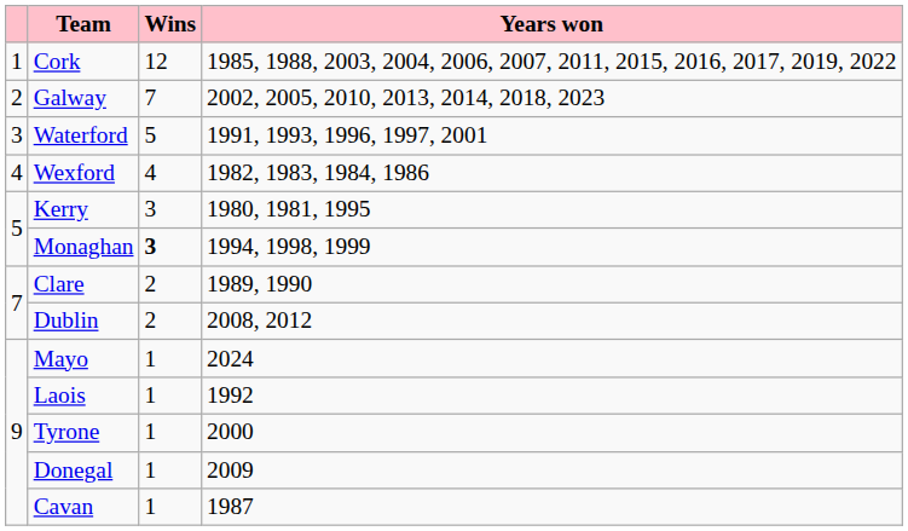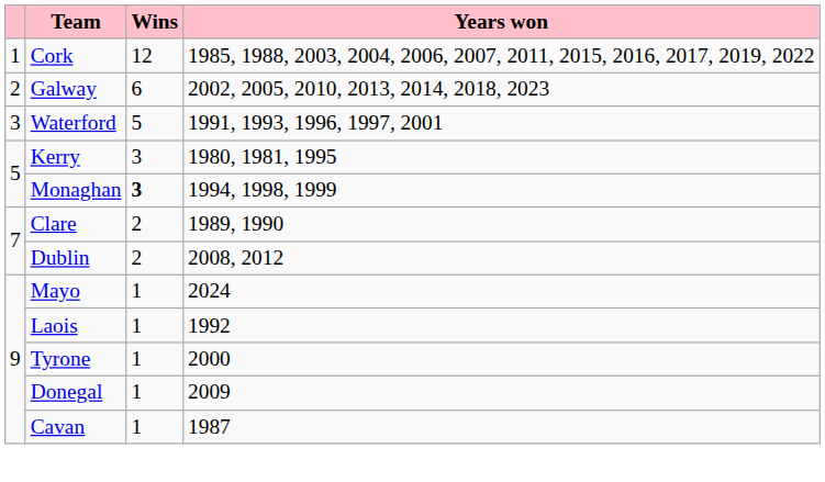 <table class="wikitable">
 <tr>
 <th style="background:pink;"></th>
 <th style="background:pink;"><strong>Team</strong></th>
 <th style="background:pink;"><strong>Wins</strong></th>
 <th style="background:pink;"><strong>Years won</strong></th>
 </tr>
 <tr>
 <td>1</td>
 <td><a href='#'>Cork</a></td>
 <td>12</td>
 <td>1985, 1988, 2003, 2004, 2006, 2007, 2011, 2015, 2016, 2017, 2019, 2022</td>
 </tr>
 <tr>
 <td>2</td>
 <td><a href='#'>Galway</a></td>
-<td>7</td>
+<td>6</td>
 <td>2002, 2005, 2010, 2013, 2014, 2018, 2023</td>
 </tr>
 <tr>
 <td>3</td>
 <td><a href='#'>Waterford</a></td>
 <td>5</td>
 <td>1991, 1993, 1996, 1997, 2001</td>
-</tr>
-<tr>
-<td>4</td>
-<td><a href='#'>Wexford</a></td>
-<td>4</td>
-<td>1982, 1983, 1984, 1986</td>
 </tr>
 <tr>
 <td rowspan=2>5</td>
 <td><a href='#'>Kerry</a></td>
 <td>3</td>
 <td>1980, 1981, 1995</td>
 </tr>
 <tr>
 <td><a href='#'>Monaghan</a></td>
 <td><strong>3</strong></td>
 <td>1994, 1998, 1999</td>
 </tr>
 <tr>
 <td rowspan=2>7</td>
 <td><a href='#'>Clare</a></td>
 <td>2</td>
 <td>1989, 1990</td>
 </tr>
 <tr>
 <td><a href='#'>Dublin</a></td>
 <td>2</td>
 <td>2008, 2012</td>
 </tr>
 <tr>
 <td rowspan="5">9</td>
 <td><a href='#'>Mayo</a></td>
 <td>1</td>
 <td>2024</td>
 </tr>
 <tr>
 <td><a href='#'>Laois</a></td>
 <td>1</td>
 <td>1992</td>
 </tr>
 <tr>
 <td><a href='#'>Tyrone</a></td>
 <td>1</td>
 <td>2000</td>
 </tr>
 <tr>
 <td><a href='#'>Donegal</a></td>
 <td>1</td>
 <td>2009</td>
 </tr>
 <tr>
 <td><a href='#'>Cavan</a></td>
 <td>1</td>
 <td>1987</td>
 </tr>
 </table>
